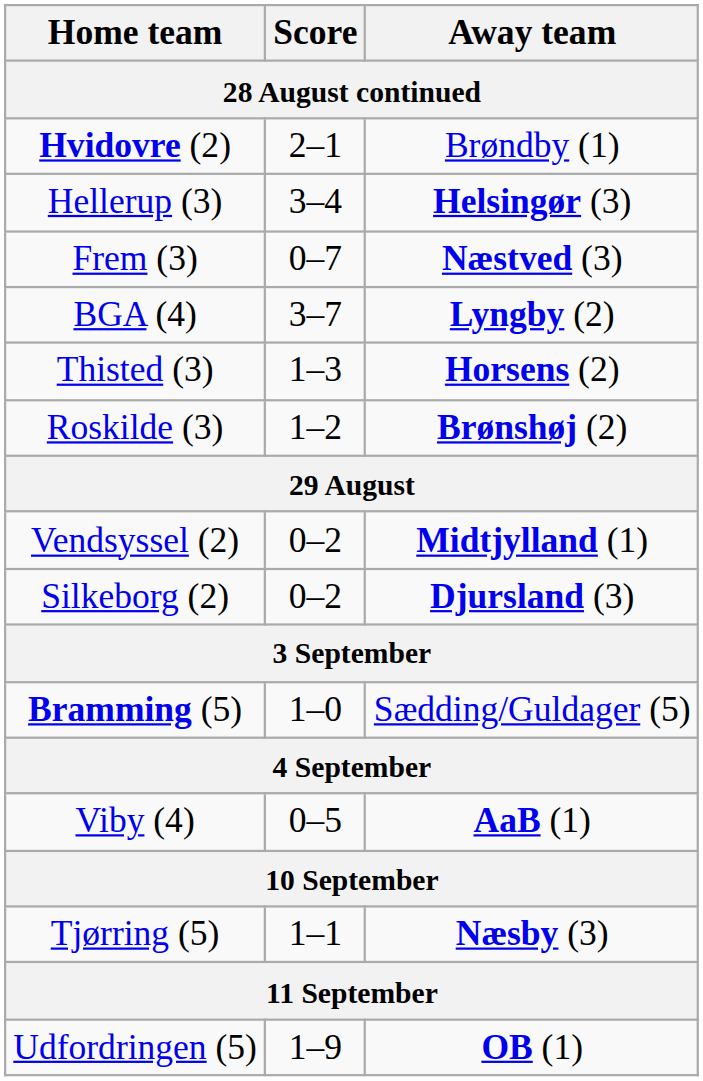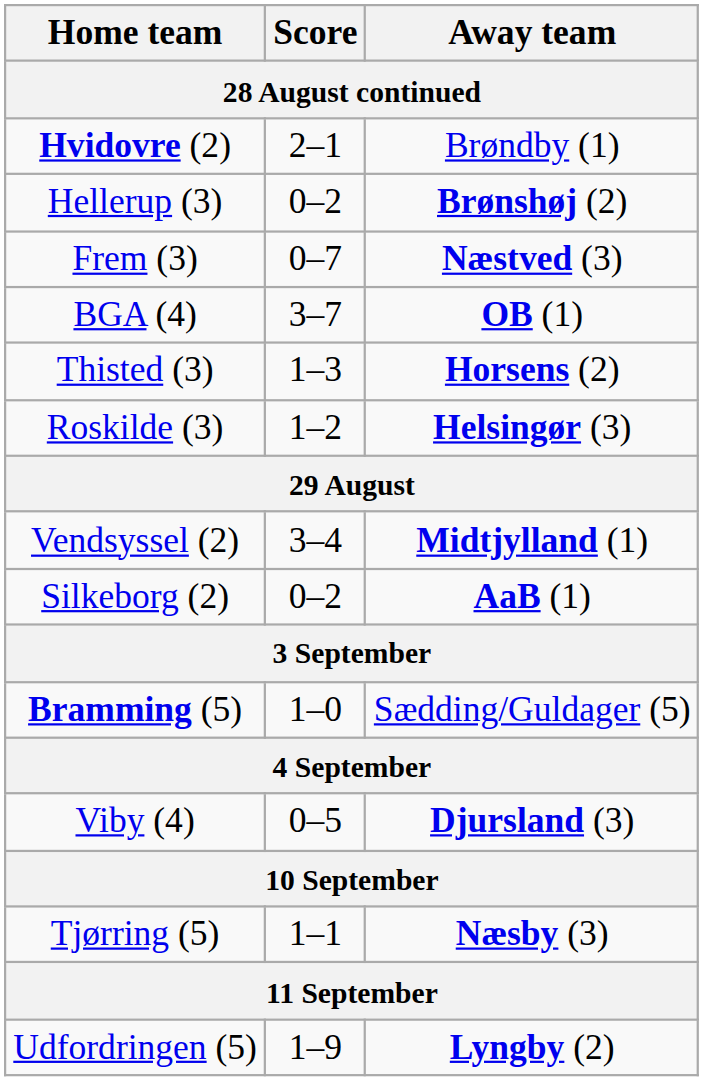 <table class="wikitable" style="text-align: center">
 <tr>
 <th>Home team</th>
 <th>Score</th>
 <th>Away team</th>
 </tr>
 <tr>
 <th colspan="4" align="center"><small>28 August continued</small></th>
 </tr>
 <tr>
 <td><strong><a href='#'>Hvidovre</a></strong> (2)</td>
 <td>2–1</td>
 <td><a href='#'>Brøndby</a> (1)</td>
 </tr>
 <tr>
 <td><a href='#'>Hellerup</a> (3)</td>
-<td>3–4 </td>
-<td><strong><a href='#'>Helsingør</a></strong> (3)</td>
+<td>0–2</td>
+<td><strong><a href='#'>Brønshøj</a></strong> (2)</td>
 </tr>
 <tr>
 <td><a href='#'>Frem</a> (3)</td>
 <td>0–7</td>
 <td><strong><a href='#'>Næstved</a></strong> (3)</td>
 </tr>
 <tr>
 <td><a href='#'>BGA</a> (4)</td>
 <td>3–7 </td>
-<td><strong><a href='#'>Lyngby</a></strong> (2)</td>
+<td><strong><a href='#'>OB</a></strong> (1)</td>
 </tr>
 <tr>
 <td><a href='#'>Thisted</a> (3)</td>
 <td>1–3</td>
 <td><strong><a href='#'>Horsens</a></strong> (2)</td>
 </tr>
 <tr>
 <td><a href='#'>Roskilde</a> (3)</td>
 <td>1–2</td>
-<td><strong><a href='#'>Brønshøj</a></strong> (2)</td>
+<td><strong><a href='#'>Helsingør</a></strong> (3)</td>
 </tr>
 <tr>
 <th colspan="4" align="center"><small>29 August</small></th>
 </tr>
 <tr>
 <td><a href='#'>Vendsyssel</a> (2)</td>
-<td>0–2</td>
+<td>3–4 </td>
 <td><strong><a href='#'>Midtjylland</a></strong> (1)</td>
 </tr>
 <tr>
 <td><a href='#'>Silkeborg</a> (2)</td>
 <td>0–2</td>
-<td><strong><a href='#'>Djursland</a></strong> (3)</td>
+<td><strong><a href='#'>AaB</a></strong> (1)</td>
 </tr>
 <tr>
 <th colspan="4" align="center"><small>3 September</small></th>
 </tr>
 <tr>
 <td><strong><a href='#'>Bramming</a></strong> (5)</td>
 <td>1–0</td>
 <td><a href='#'>Sædding/Guldager</a> (5)</td>
 </tr>
 <tr>
 <th colspan="4" align="center"><small>4 September</small></th>
 </tr>
 <tr>
 <td><a href='#'>Viby</a> (4)</td>
 <td>0–5</td>
-<td><strong><a href='#'>AaB</a></strong> (1)</td>
+<td><strong><a href='#'>Djursland</a></strong> (3)</td>
 </tr>
 <tr>
 <th colspan="4" align="center"><small>10 September</small></th>
 </tr>
 <tr>
 <td><a href='#'>Tjørring</a> (5)</td>
 <td>1–1 </td>
 <td><strong><a href='#'>Næsby</a></strong> (3)</td>
 </tr>
 <tr>
 <th colspan="4" align="center"><small>11 September</small></th>
 </tr>
 <tr>
 <td><a href='#'>Udfordringen</a> (5)</td>
 <td>1–9</td>
-<td><strong><a href='#'>OB</a></strong> (1)</td>
+<td><strong><a href='#'>Lyngby</a></strong> (2)</td>
 </tr>
 </table>
